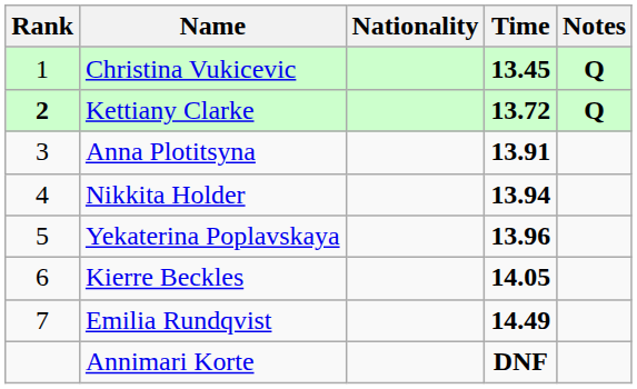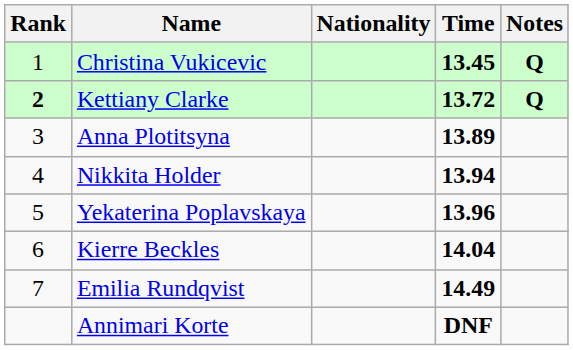 <table class="wikitable sortable" style="text-align:center">
 <tr>
 <th>Rank</th>
 <th>Name</th>
 <th>Nationality</th>
 <th>Time</th>
 <th>Notes</th>
 </tr>
 <tr bgcolor=ccffcc>
 <td>1</td>
 <td align=left><a href='#'>Christina Vukicevic</a></td>
 <td align=left></td>
 <td><strong>13.45</strong></td>
 <td><strong>Q</strong></td>
 </tr>
 <tr bgcolor=ccffcc>
 <td><strong>2</strong></td>
 <td align=left><a href='#'>Kettiany Clarke</a></td>
 <td align=left></td>
 <td><strong>13.72</strong></td>
 <td><strong>Q</strong></td>
 </tr>
 <tr>
 <td>3</td>
 <td align=left><a href='#'>Anna Plotitsyna</a></td>
 <td align=left></td>
-<td><strong>13.91</strong></td>
+<td><strong>13.89</strong></td>
 <td></td>
 </tr>
 <tr>
 <td>4</td>
 <td align=left><a href='#'>Nikkita Holder</a></td>
 <td align=left></td>
 <td><strong>13.94</strong></td>
 <td></td>
 </tr>
 <tr>
 <td>5</td>
 <td align=left><a href='#'>Yekaterina Poplavskaya</a></td>
 <td align=left></td>
 <td><strong>13.96</strong></td>
 <td></td>
 </tr>
 <tr>
 <td>6</td>
 <td align=left><a href='#'>Kierre Beckles</a></td>
 <td align=left></td>
-<td><strong>14.05</strong></td>
+<td><strong>14.04</strong></td>
 <td></td>
 </tr>
 <tr>
 <td>7</td>
 <td align=left><a href='#'>Emilia Rundqvist</a></td>
 <td align=left></td>
 <td><strong>14.49</strong></td>
 <td></td>
 </tr>
 <tr>
 <td></td>
 <td align=left><a href='#'>Annimari Korte</a></td>
 <td align=left></td>
 <td><strong>DNF</strong></td>
 <td></td>
 </tr>
 </table>
